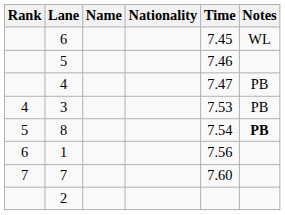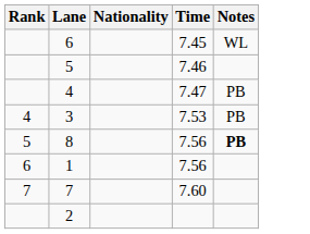 <table class="wikitable sortable" style="text-align:center">
 <tr>
 <th>Rank</th>
 <th>Lane</th>
-<th>Name</th>
 <th>Nationality</th>
 <th>Time</th>
 <th>Notes</th>
 </tr>
 <tr>
 <td></td>
 <td>6</td>
 <td align=left></td>
-<td align=left></td>
 <td>7.45</td>
 <td>WL</td>
 </tr>
 <tr>
 <td></td>
 <td>5</td>
-<td align=left></td>
 <td align=left></td>
 <td>7.46</td>
 <td></td>
 </tr>
 <tr>
 <td></td>
 <td>4</td>
 <td align=left></td>
-<td align=left></td>
 <td>7.47</td>
 <td>PB</td>
 </tr>
 <tr>
 <td>4</td>
 <td>3</td>
-<td align=left></td>
 <td align=left></td>
 <td>7.53</td>
 <td>PB</td>
 </tr>
 <tr>
 <td>5</td>
 <td>8</td>
 <td align=left></td>
-<td align=left></td>
-<td>7.54</td>
+<td>7.56</td>
 <td><strong>PB</strong></td>
 </tr>
 <tr>
 <td>6</td>
 <td>1</td>
-<td align=left></td>
 <td align=left></td>
 <td>7.56</td>
 <td></td>
 </tr>
 <tr>
 <td>7</td>
 <td>7</td>
 <td align=left></td>
-<td align=left></td>
 <td>7.60</td>
 <td></td>
 </tr>
 <tr>
 <td></td>
 <td>2</td>
 <td align=left></td>
-<td align=left></td>
 <td></td>
 <td></td>
 </tr>
 </table>
